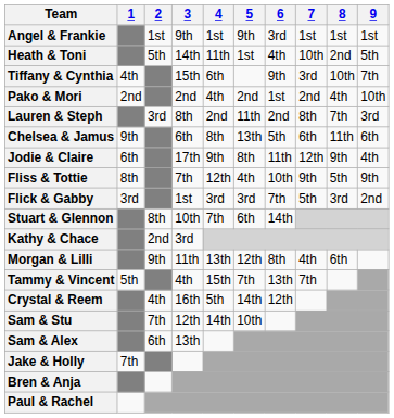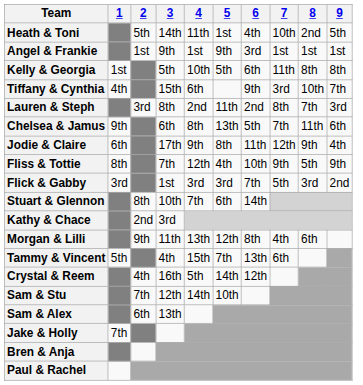 <table class="wikitable sortable" style="white-space:nowrap">
 <tr>
 <th scope="col" class="unsortable">Team</th>
 <th scope="col"><a href='#'>1</a></th>
 <th scope="col"><a href='#'>2</a></th>
 <th scope="col"><a href='#'>3</a></th>
 <th scope="col"><a href='#'>4</a></th>
 <th scope="col"><a href='#'>5</a></th>
 <th scope="col"><a href='#'>6</a></th>
 <th scope="col"><a href='#'>7</a></th>
 <th scope="col"><a href='#'>8</a></th>
 <th scope="col"><a href='#'>9</a></th>
 </tr>
 <tr>
+<th scope="row" style="text-align:left">Heath & Toni</th>
+<td bgcolor="gray"></td>
+<td>5th</td>
+<td>14th</td>
+<td>11th</td>
+<td>1st</td>
+<td>4th</td>
+<td>10th</td>
+<td>2nd</td>
+<td>5th</td>
+</tr>
+<tr>
 <th scope="row" style="text-align:left">Angel & Frankie</th>
 <td bgcolor="gray"></td>
 <td>1st</td>
 <td>9th</td>
 <td>1st</td>
 <td>9th</td>
 <td>3rd</td>
 <td>1st</td>
 <td>1st</td>
 <td>1st</td>
 </tr>
 <tr>
-<th scope="row" style="text-align:left">Heath & Toni</th>
+<th scope="row" style="text-align:left">Kelly & Georgia</th>
+<td>1st</td>
 <td bgcolor="gray"></td>
 <td>5th</td>
-<td>14th</td>
+<td>10th</td>
+<td>5th</td>
+<td>6th</td>
 <td>11th</td>
-<td>1st</td>
-<td>4th</td>
-<td>10th</td>
-<td>2nd</td>
-<td>5th</td>
+<td>8th</td>
+<td>8th</td>
 </tr>
 <tr>
 <th scope="row" style="text-align:left">Tiffany & Cynthia</th>
 <td>4th</td>
 <td bgcolor="gray"></td>
 <td>15th</td>
 <td>6th</td>
 <td></td>
 <td>9th</td>
 <td>3rd</td>
 <td>10th</td>
 <td>7th</td>
-</tr>
-<tr>
-<th scope="row" style="text-align:left">Pako & Mori</th>
-<td>2nd</td>
-<td bgcolor="gray"></td>
-<td>2nd</td>
-<td>4th</td>
-<td>2nd</td>
-<td>1st</td>
-<td>2nd</td>
-<td>4th</td>
-<td>10th</td>
 </tr>
 <tr>
 <th scope="row" style="text-align:left">Lauren & Steph</th>
 <td bgcolor="gray"></td>
 <td>3rd</td>
 <td>8th</td>
 <td>2nd</td>
 <td>11th</td>
 <td>2nd</td>
 <td>8th</td>
 <td>7th</td>
 <td>3rd</td>
 </tr>
 <tr>
 <th scope="row" style="text-align:left">Chelsea & Jamus</th>
 <td>9th</td>
 <td bgcolor="gray"></td>
 <td>6th</td>
 <td>8th</td>
 <td>13th</td>
 <td>5th</td>
-<td>6th</td>
+<td>7th</td>
 <td>11th</td>
 <td>6th</td>
 </tr>
 <tr>
 <th scope="row" style="text-align:left">Jodie & Claire</th>
 <td>6th</td>
 <td bgcolor="gray"></td>
 <td>17th</td>
 <td>9th</td>
 <td>8th</td>
 <td>11th</td>
 <td>12th</td>
 <td>9th</td>
 <td>4th</td>
 </tr>
 <tr>
 <th scope="row" style="text-align:left">Fliss & Tottie</th>
 <td>8th</td>
 <td bgcolor="gray"></td>
 <td>7th</td>
 <td>12th</td>
 <td>4th</td>
 <td>10th</td>
 <td>9th</td>
 <td>5th</td>
 <td>9th</td>
 </tr>
 <tr>
 <th scope="row" style="text-align:left">Flick & Gabby</th>
 <td>3rd</td>
 <td bgcolor="gray"></td>
 <td>1st</td>
 <td>3rd</td>
 <td>3rd</td>
 <td>7th</td>
 <td>5th</td>
 <td>3rd</td>
 <td>2nd</td>
 </tr>
 <tr>
 <th scope="row" style="text-align:left">Stuart & Glennon</th>
 <td bgcolor="gray"></td>
 <td>8th</td>
 <td>10th</td>
 <td>7th</td>
 <td>6th</td>
 <td>14th</td>
 <td colspan="3" bgcolor="lightgray" align=center><em></em></td>
 </tr>
 <tr>
 <th scope="row" style="text-align:left">Kathy & Chace</th>
 <td bgcolor="gray"></td>
 <td>2nd</td>
 <td>3rd</td>
 <td colspan="6" bgcolor="lightgray" align=center><em></em></td>
 </tr>
 <tr>
 <th scope="row" style="text-align:left">Morgan & Lilli</th>
 <td bgcolor="gray"></td>
 <td>9th</td>
 <td>11th</td>
 <td>13th</td>
 <td>12th</td>
 <td>8th</td>
 <td>4th</td>
 <td>6th</td>
 <td></td>
 </tr>
 <tr>
 <th scope="row" style="text-align:left">Tammy & Vincent</th>
 <td>5th</td>
 <td bgcolor="gray"></td>
 <td>4th</td>
 <td>15th</td>
 <td>7th</td>
 <td>13th</td>
-<td>7th</td>
+<td>6th</td>
 <td></td>
 <td bgcolor="darkgray"></td>
 </tr>
 <tr>
 <th scope="row" style="text-align:left">Crystal & Reem</th>
 <td bgcolor="gray"></td>
 <td>4th</td>
 <td>16th</td>
 <td>5th</td>
 <td>14th</td>
 <td>12th</td>
 <td></td>
 <td colspan="2" bgcolor="darkgray"></td>
 </tr>
 <tr>
 <th scope="row" style="text-align:left">Sam & Stu</th>
 <td bgcolor="gray"></td>
 <td>7th</td>
 <td>12th</td>
 <td>14th</td>
 <td>10th</td>
 <td></td>
 <td colspan="3" bgcolor="darkgray"></td>
 </tr>
 <tr>
 <th scope="row" style="text-align:left">Sam & Alex</th>
 <td bgcolor="gray"></td>
 <td>6th</td>
 <td>13th</td>
 <td></td>
 <td colspan="5" bgcolor="darkgray"></td>
 </tr>
 <tr>
 <th scope="row" style="text-align:left">Jake & Holly</th>
 <td>7th</td>
 <td bgcolor=gray></td>
 <td></td>
 <td colspan="6" bgcolor="darkgray"></td>
 </tr>
 <tr>
 <th scope="row" style="text-align:left">Bren & Anja</th>
 <td bgcolor=gray></td>
 <td></td>
 <td colspan="7" bgcolor="darkgray"></td>
 </tr>
 <tr>
 <th scope="row" style="text-align:left">Paul & Rachel</th>
 <td></td>
 <td colspan="8" bgcolor="darkgray"></td>
 </tr>
 </table>
